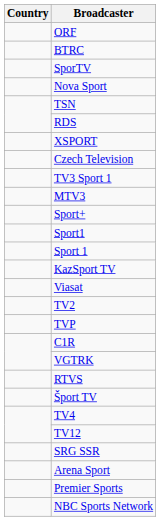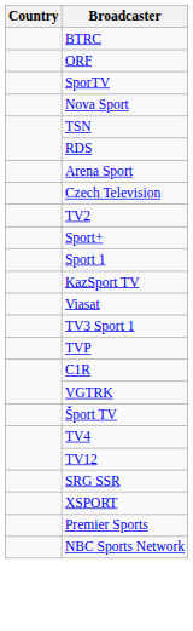 <table class="wikitable">
 <tr>
 <th align=center>Country</th>
 <th align=center>Broadcaster</th>
 </tr>
 <tr>
 <td align=left></td>
-<td><a href='#'>ORF</a></td>
+<td><a href='#'>BTRC</a></td>
 </tr>
 <tr>
 <td align=left></td>
-<td><a href='#'>BTRC</a></td>
+<td><a href='#'>ORF</a></td>
 </tr>
 <tr>
 <td align=left></td>
 <td><a href='#'>SporTV</a></td>
 </tr>
 <tr>
 <td align=left></td>
 <td><a href='#'>Nova Sport</a></td>
 </tr>
 <tr>
 <td style="text-align:left;" rowspan="2"></td>
 <td><a href='#'>TSN</a></td>
 </tr>
 <tr>
 <td><a href='#'>RDS</a></td>
 </tr>
 <tr>
 <td></td>
-<td><a href='#'>XSPORT</a></td>
+<td><a href='#'>Arena Sport</a></td>
 </tr>
 <tr>
 <td></td>
 <td><a href='#'>Czech Television</a></td>
 </tr>
 <tr>
 <td></td>
-<td><a href='#'>TV3 Sport 1</a></td>
-</tr>
-<tr>
-<td></td>
-<td><a href='#'>MTV3</a></td>
+<td><a href='#'>TV2</a></td>
 </tr>
 <tr>
 <td></td>
 <td><a href='#'>Sport+</a></td>
-</tr>
-<tr>
-<td></td>
-<td><a href='#'>Sport1</a></td>
 </tr>
 <tr>
 <td></td>
 <td><a href='#'>Sport 1</a></td>
 </tr>
 <tr>
 <td></td>
 <td><a href='#'>KazSport TV</a></td>
 </tr>
 <tr>
 <td></td>
 <td><a href='#'>Viasat</a></td>
 </tr>
 <tr>
 <td></td>
-<td><a href='#'>TV2</a></td>
+<td><a href='#'>TV3 Sport 1</a></td>
 </tr>
 <tr>
 <td></td>
 <td><a href='#'>TVP</a></td>
 </tr>
 <tr>
 <td style="text-align:left;" rowspan="2"></td>
 <td><a href='#'>C1R</a></td>
 </tr>
 <tr>
 <td><a href='#'>VGTRK</a></td>
-</tr>
-<tr>
-<td></td>
-<td><a href='#'>RTVS</a></td>
 </tr>
 <tr>
 <td></td>
 <td><a href='#'>Šport TV</a></td>
 </tr>
 <tr>
 <td style="text-align:left;" rowspan="2"></td>
 <td><a href='#'>TV4</a></td>
 </tr>
 <tr>
 <td><a href='#'>TV12</a></td>
 </tr>
 <tr>
 <td></td>
 <td><a href='#'>SRG SSR</a></td>
 </tr>
 <tr>
 <td></td>
-<td><a href='#'>Arena Sport</a></td>
+<td><a href='#'>XSPORT</a></td>
 </tr>
 <tr>
 <td></td>
 <td><a href='#'>Premier Sports</a></td>
 </tr>
 <tr>
 <td></td>
 <td><a href='#'>NBC Sports Network</a></td>
 </tr>
 </table>
